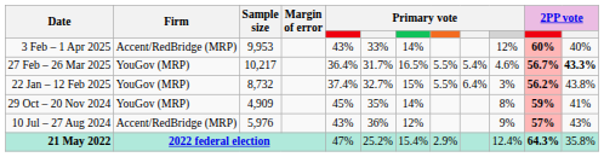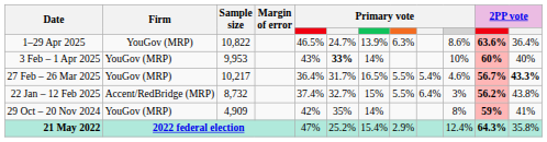 <table class="nowrap wikitable tpl-blanktable" style=text-align:center;font-size:90%>
 <tr>
 <th rowspan=2>Date</th>
 <th rowspan=2>Firm</th>
 <th rowspan=2>Sample<br>size</th>
 <th rowspan=2>Margin<br>of error</th>
 <th colspan=6>Primary vote</th>
 <th colspan=2 class=unsortable style=background:#ebbce3><a href='#'>2PP vote</a></th>
 </tr>
 <tr>
 <th style="background:#F00011"></th>
 <th style=background:></th>
 <th style=background:#10C25B></th>
 <th style=background:#f36c21></th>
 <th style=background:></th>
 <th style=background:lightgray></th>
 <th style="background:#F00011"></th>
 <th style=background:></th>
 </tr>
 <tr>
+<td>1–29 Apr 2025</td>
+<td>YouGov (MRP)</td>
+<td>10,822</td>
+<td></td>
+<td>46.5%</td>
+<td>24.7%</td>
+<td>13.9%</td>
+<td>6.3%</td>
+<td></td>
+<td>8.6%</td>
+<th style="background:#FFB6B6">63.6%</th>
+<td>36.4%</td>
+</tr>
+<tr>
 <td align=right>3 Feb – 1 Apr 2025</td>
-<td align=left>Accent/RedBridge (MRP)</td>
+<td align=left>YouGov (MRP)</td>
 <td>9,953</td>
 <td></td>
 <td>43%</td>
-<td>33%</td>
+<td><strong>33%</strong></td>
 <td>14%</td>
 <td></td>
 <td></td>
-<td>12%</td>
+<td>10%</td>
 <th style="background:#FFB6B6">60%</th>
 <td>40%</td>
 </tr>
 <tr>
 <td align=right>27 Feb – 26 Mar 2025</td>
 <td align=left>YouGov (MRP)</td>
 <td>10,217</td>
 <td></td>
 <td>36.4%</td>
 <td>31.7%</td>
 <td>16.5%</td>
 <td>5.5%</td>
 <td>5.4%</td>
 <td>4.6%</td>
 <th style="background:#FFB6B6">56.7%</th>
 <td><strong>43.3%</strong></td>
 </tr>
 <tr>
 <td align=right>22 Jan – 12 Feb 2025</td>
-<td align=left>YouGov (MRP)</td>
+<td align=left>Accent/RedBridge (MRP)</td>
 <td>8,732</td>
 <td></td>
 <td>37.4%</td>
 <td>32.7%</td>
 <td>15%</td>
 <td>5.5%</td>
 <td>6.4%</td>
 <td>3%</td>
 <th style="background:#FFB6B6">56.2%</th>
 <td>43.8%</td>
 </tr>
 <tr>
 <td align=right>29 Oct – 20 Nov 2024</td>
 <td align=left>YouGov (MRP)</td>
 <td>4,909</td>
 <td></td>
-<td>45%</td>
+<td>42%</td>
 <td>35%</td>
 <td>14%</td>
 <td></td>
 <td></td>
 <td>8%</td>
 <th style="background:#FFB6B6">59%</th>
 <td>41%</td>
-</tr>
-<tr>
-<td align=right>10 Jul – 27 Aug 2024</td>
-<td align=left>Accent/RedBridge (MRP)</td>
-<td>5,976</td>
-<td></td>
-<td>43%</td>
-<td>36%</td>
-<td>12%</td>
-<td></td>
-<td></td>
-<td>9%</td>
-<th style="background:#FFB6B6">57%</th>
-<td>43%</td>
 </tr>
 <tr style="background:#b0e9db">
 <td style="text-align:right" data-sort-value="21-May-2022"><strong>21 May 2022</strong></td>
 <td colspan="3" style="text-align:center"><strong><a href='#'>2022 federal election</a></strong></td>
 <td>47%</td>
 <td>25.2%</td>
 <td>15.4%</td>
 <td>2.9%</td>
 <td></td>
 <td>12.4%</td>
 <td><strong>64.3%</strong></td>
 <td>35.8%</td>
 </tr>
 </table>
